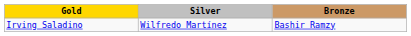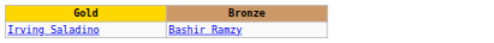 <table class="wikitable" style="text-align:left">
 <tr align="center">
 <td width=200 bgcolor=gold><strong>Gold</strong></td>
-<td width=200 bgcolor=silver><strong>Silver</strong></td>
 <td width=200 bgcolor=CC9966><strong>Bronze</strong></td>
 </tr>
 <tr>
 <td><a href='#'>Irving Saladino</a><br><em></em></td>
-<td><a href='#'>Wilfredo Martínez</a><br><em></em></td>
 <td><a href='#'>Bashir Ramzy</a><br><em></em></td>
 </tr>
 </table>
